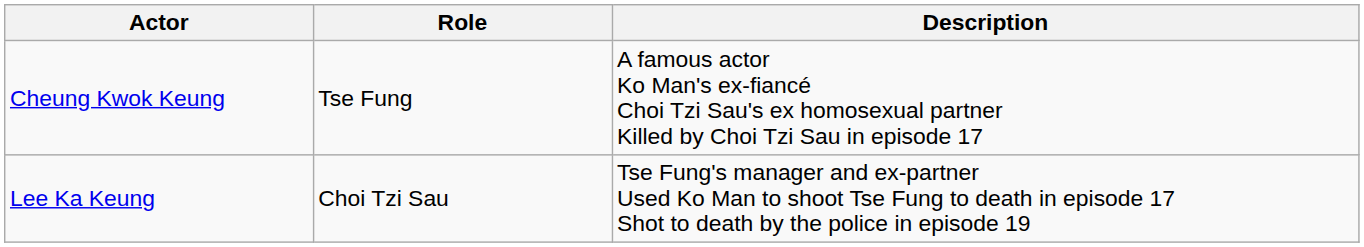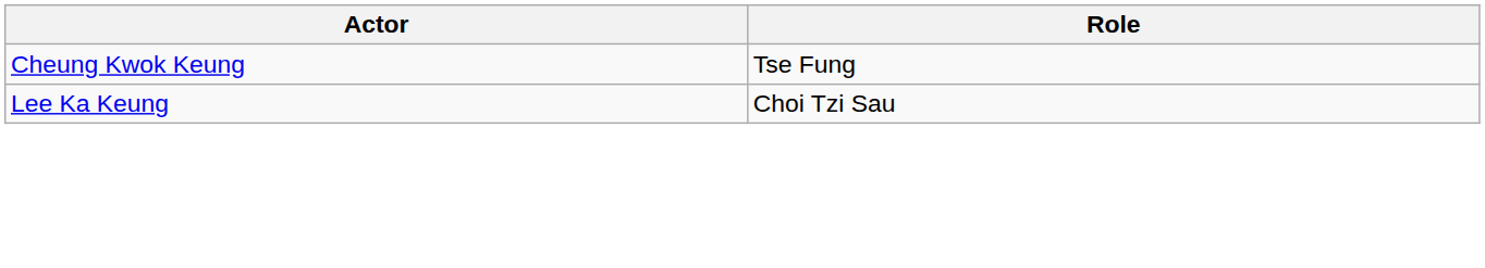 <table class="wikitable" width="75%">
 <tr>
 <th style="width:6%">Actor</th>
 <th style="width:6%">Role</th>
-<th style="width:15%">Description</th>
 </tr>
 <tr>
 <td><a href='#'>Cheung Kwok Keung</a></td>
 <td>Tse Fung</td>
-<td>A famous actor<br>Ko Man's ex-fiancé<br>Choi Tzi Sau's ex homosexual partner<br>Killed by Choi Tzi Sau in episode 17</td>
 </tr>
 <tr>
 <td><a href='#'>Lee Ka Keung</a></td>
 <td>Choi Tzi Sau</td>
-<td>Tse Fung's manager and ex-partner<br>Used Ko Man to shoot Tse Fung to death in episode 17<br>Shot to death by the police in episode 19</td>
 </tr>
 </table>
